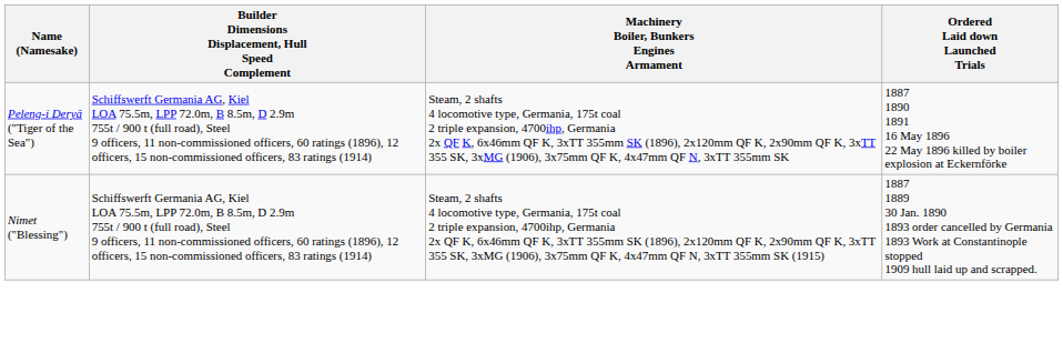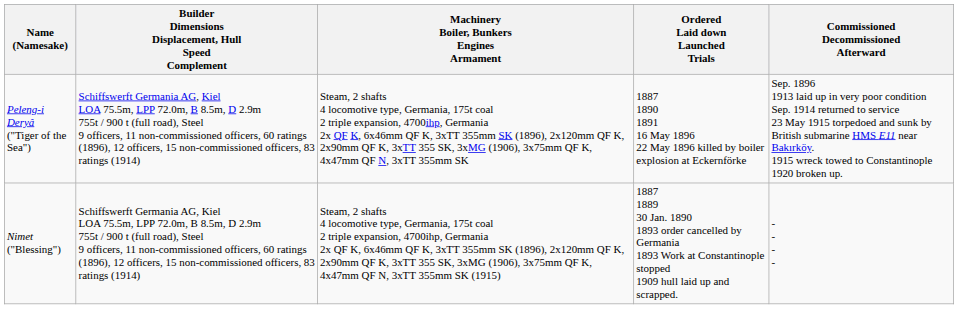 <table class="wikitable" style="font-size:90%;">
 <tr bgcolor="#e6e9ff">
 <th>Name<br>(Namesake)</th>
 <th>Builder<br>Dimensions<br>Displacement, Hull<br>Speed<br>Complement</th>
 <th>Machinery<br>Boiler, Bunkers<br>Engines<br>Armament</th>
 <th>Ordered<br>Laid down<br>Launched<br>Trials</th>
+<th>Commissioned<br>Decommissioned<br>Afterward</th>
 </tr>
 <tr ---->
 <td><em><a href='#'>Peleng-i Deryâ</a></em><br>("Tiger of the Sea")</td>
 <td> <a href='#'>Schiffswerft Germania AG</a>, <a href='#'>Kiel</a><br><a href='#'>LOA</a> 75.5m, <a href='#'>LPP</a> 72.0m, <a href='#'>B</a> 8.5m, <a href='#'>D</a> 2.9m<br>755t / 900 t (full road), Steel<br>9 officers, 11 non-commissioned officers, 60 ratings (1896), 12 officers, 15 non-commissioned officers, 83 ratings (1914)</td>
 <td>Steam, 2 shafts<br>4 locomotive type, Germania, 175t coal<br>2 triple expansion, 4700<a href='#'>ihp</a>, Germania<br>2x<a href='#'></a> <a href='#'>QF</a> <a href='#'>K</a>, 6x46mm QF K, 3xTT 355mm <a href='#'>SK</a> (1896), 2x120mm QF K, 2x90mm QF K, 3x<a href='#'>TT</a> 355 SK, 3x<a href='#'>MG</a> (1906), 3x75mm QF K, 4x47mm QF <a href='#'>N</a>, 3xTT 355mm SK</td>
 <td>1887<br>1890<br>1891<br>16 May 1896<br>22 May 1896 killed by boiler explosion at Eckernförke</td>
+<td>Sep. 1896<br>1913 laid up in very poor condition<br>Sep. 1914 returned to service<br>23 May 1915 torpedoed and sunk by British submarine <a href='#'>HMS <em>E11</em></a> near <a href='#'>Bakırköy</a>.<br>1915 wreck towed to Constantinople<br>1920 broken up.</td>
 </tr>
 <tr ---->
 <td><em>Nimet</em><br>("Blessing")</td>
 <td> Schiffswerft Germania AG, Kiel<br>LOA 75.5m, LPP 72.0m, B 8.5m, D 2.9m<br>755t / 900 t (full road), Steel<br>9 officers, 11 non-commissioned officers, 60 ratings (1896), 12 officers, 15 non-commissioned officers, 83 ratings (1914)</td>
 <td>Steam, 2 shafts<br>4 locomotive type, Germania, 175t coal<br>2 triple expansion, 4700ihp, Germania<br>2x<a href='#'></a> QF K, 6x46mm QF K, 3xTT 355mm SK (1896), 2x120mm QF K, 2x90mm QF K, 3xTT 355 SK, 3xMG (1906), 3x75mm QF K, 4x47mm QF N, 3xTT 355mm SK (1915)</td>
 <td>1887<br>1889<br>30 Jan. 1890<br>1893 order cancelled by Germania<br>1893 Work at Constantinople stopped<br>1909 hull laid up and scrapped.</td>
+<td>-<br>-<br>-<br>-</td>
 </tr>
 </table>
